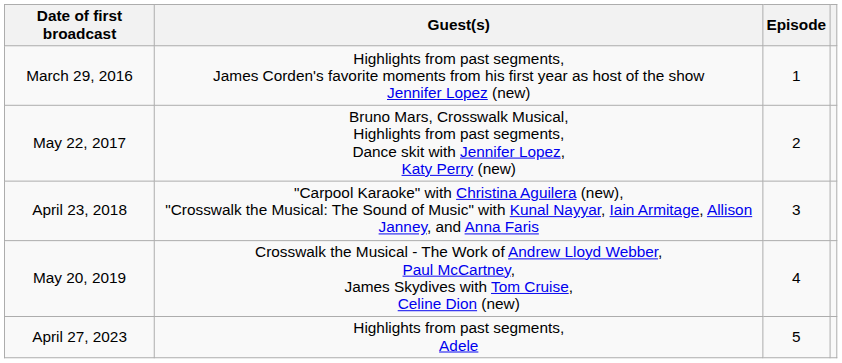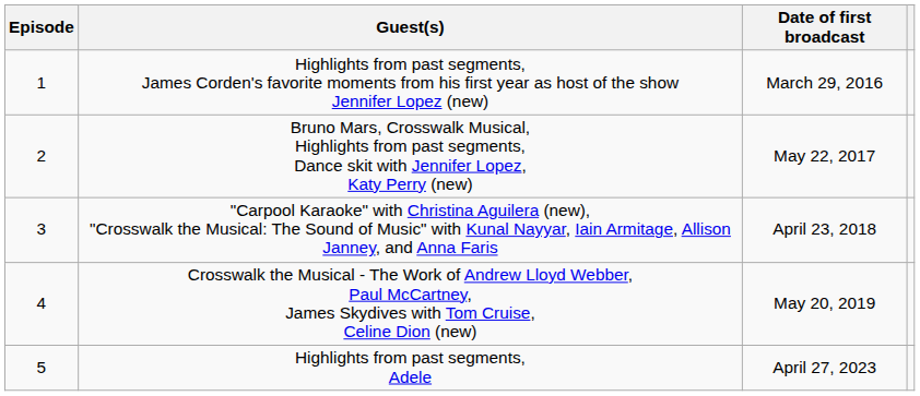 <table class="wikitable" style="text-align:center">
 <tr>
+<th>Episode</th>
+<th>Guest(s)</th>
 <th>Date of first broadcast</th>
-<th>Guest(s)</th>
-<th>Episode</th>
 <th></th>
 </tr>
 <tr>
+<td>1</td>
+<td>Highlights from past segments, <br>James Corden's favorite moments from his first year as host of the show <br><a href='#'>Jennifer Lopez</a> (new)</td>
 <td>March 29, 2016</td>
-<td>Highlights from past segments, <br>James Corden's favorite moments from his first year as host of the show <br><a href='#'>Jennifer Lopez</a> (new)</td>
-<td>1</td>
 <td></td>
 </tr>
 <tr>
+<td>2</td>
+<td>Bruno Mars, Crosswalk Musical, <br> Highlights from past segments, <br>Dance skit with <a href='#'>Jennifer Lopez</a>, <br><a href='#'>Katy Perry</a> (new)</td>
 <td>May 22, 2017</td>
-<td>Bruno Mars, Crosswalk Musical, <br> Highlights from past segments, <br>Dance skit with <a href='#'>Jennifer Lopez</a>, <br><a href='#'>Katy Perry</a> (new)</td>
-<td>2</td>
 <td></td>
 </tr>
 <tr>
+<td>3</td>
+<td>"Carpool Karaoke" with <a href='#'>Christina Aguilera</a> (new), <br> "Crosswalk the Musical: The Sound of Music" with <a href='#'>Kunal Nayyar</a>, <a href='#'>Iain Armitage</a>, <a href='#'>Allison Janney</a>, and <a href='#'>Anna Faris</a></td>
 <td>April 23, 2018</td>
-<td>"Carpool Karaoke" with <a href='#'>Christina Aguilera</a> (new), <br> "Crosswalk the Musical: The Sound of Music" with <a href='#'>Kunal Nayyar</a>, <a href='#'>Iain Armitage</a>, <a href='#'>Allison Janney</a>, and <a href='#'>Anna Faris</a></td>
-<td>3</td>
 <td></td>
 </tr>
 <tr>
+<td>4</td>
+<td>Crosswalk the Musical - The Work of <a href='#'>Andrew Lloyd Webber</a>, <br><a href='#'>Paul McCartney</a>, <br>James Skydives with <a href='#'>Tom Cruise</a>, <br><a href='#'>Celine Dion</a> (new)</td>
 <td>May 20, 2019</td>
-<td>Crosswalk the Musical - The Work of <a href='#'>Andrew Lloyd Webber</a>, <br><a href='#'>Paul McCartney</a>, <br>James Skydives with <a href='#'>Tom Cruise</a>, <br><a href='#'>Celine Dion</a> (new)</td>
-<td>4</td>
 <td></td>
 </tr>
 <tr>
+<td>5</td>
+<td>Highlights from past segments, <br> <a href='#'>Adele</a></td>
 <td>April 27, 2023</td>
-<td>Highlights from past segments, <br> <a href='#'>Adele</a></td>
-<td>5</td>
 <td></td>
 </tr>
 </table>
